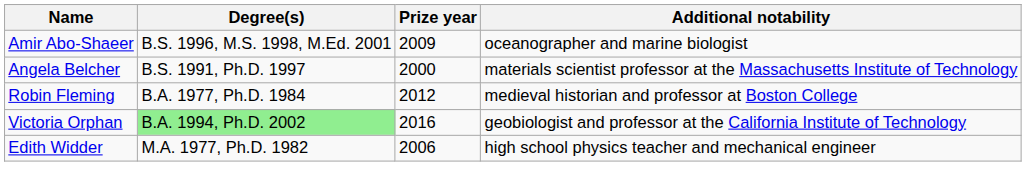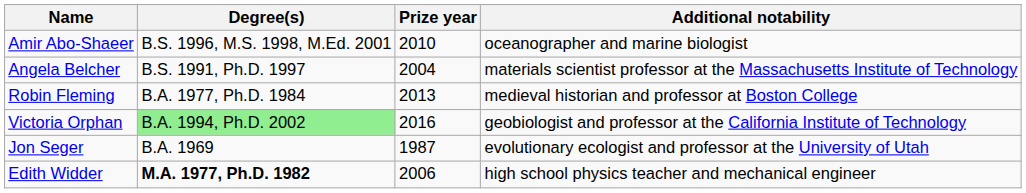 <table class = "wikitable sortable">
 <tr>
 <th scope = "col">Name</th>
 <th scope = "col" class="unsortable">Degree(s)</th>
 <th scope = "col">Prize year</th>
 <th scope = "col" class="unsortable">Additional notability</th>
 </tr>
 <tr>
 <td data-sort-value="Abo-Shaeer, Amir"><a href='#'>Amir Abo-Shaeer</a></td>
 <td>B.S. 1996, M.S. 1998, M.Ed. 2001</td>
-<td>2009</td>
+<td>2010</td>
 <td>oceanographer and marine biologist</td>
 </tr>
 <tr>
 <td data-sort-value="Belcher, Angela"><a href='#'>Angela Belcher</a></td>
 <td>B.S. 1991, Ph.D. 1997</td>
-<td>2000</td>
+<td>2004</td>
 <td>materials scientist professor at the <a href='#'>Massachusetts Institute of Technology</a></td>
 </tr>
 <tr>
 <td data-sort-value="Fleming, Robin"><a href='#'>Robin Fleming</a></td>
 <td>B.A. 1977, Ph.D. 1984</td>
-<td>2012</td>
+<td>2013</td>
 <td>medieval historian and professor at <a href='#'>Boston College</a></td>
 </tr>
 <tr>
 <td data-sort-value="Orphan, Victoria"><a href='#'>Victoria Orphan</a></td>
 <td style="background: lightgreen;">B.A. 1994, Ph.D. 2002</td>
 <td>2016</td>
 <td>geobiologist and professor at the <a href='#'>California Institute of Technology</a></td>
 </tr>
 <tr>
+<td data-sort-value="Seger, Jon"><a href='#'>Jon Seger</a></td>
+<td>B.A. 1969</td>
+<td>1987</td>
+<td>evolutionary ecologist and professor at the <a href='#'>University of Utah</a></td>
+</tr>
+<tr>
 <td data-sort-value="Widder, Edith"><a href='#'>Edith Widder</a></td>
-<td>M.A. 1977, Ph.D. 1982</td>
+<td><strong>M.A. 1977, Ph.D. 1982</strong></td>
 <td>2006</td>
 <td>high school physics teacher and mechanical engineer</td>
 </tr>
 </table>
